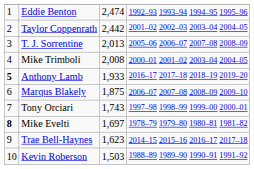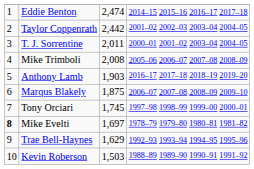 <table class="wikitable">
 <tr>
 </tr>
 <tr>
 <td>1</td>
 <td><a href='#'>Eddie Benton</a></td>
 <td>2,474</td>
-<td style="font-size:80%;"><a href='#'>1992–93</a> <a href='#'>1993–94</a> <a href='#'>1994–95</a> <a href='#'>1995–96</a></td>
+<td style="font-size:80%;"><a href='#'>2014–15</a> <a href='#'>2015–16</a> <a href='#'>2016–17</a> <a href='#'>2017–18</a></td>
 </tr>
 <tr>
 <td>2</td>
 <td><a href='#'>Taylor Coppenrath</a></td>
 <td>2,442</td>
 <td style="font-size:80%;"><a href='#'>2001–02</a> <a href='#'>2002–03</a> <a href='#'>2003–04</a> <a href='#'>2004–05</a></td>
 </tr>
 <tr>
 <td>3</td>
 <td><a href='#'>T. J. Sorrentine</a></td>
-<td>2,013</td>
-<td style="font-size:80%;"><a href='#'>2005–06</a> <a href='#'>2006–07</a> <a href='#'>2007–08</a> <a href='#'>2008–09</a></td>
+<td>2,011</td>
+<td style="font-size:80%;"><a href='#'>2000–01</a> <a href='#'>2001–02</a> <a href='#'>2003–04</a> <a href='#'>2004–05</a></td>
 </tr>
 <tr>
 <td>4</td>
 <td>Mike Trimboli</td>
 <td>2,008</td>
-<td style="font-size:80%;"><a href='#'>2000–01</a> <a href='#'>2001–02</a> <a href='#'>2003–04</a> <a href='#'>2004–05</a></td>
+<td style="font-size:80%;"><a href='#'>2005–06</a> <a href='#'>2006–07</a> <a href='#'>2007–08</a> <a href='#'>2008–09</a></td>
 </tr>
 <tr>
-<td><strong>5</strong></td>
+<td>5</td>
 <td><a href='#'>Anthony Lamb</a></td>
-<td>1,933</td>
+<td>1,903</td>
 <td style="font-size:80%;"><a href='#'>2016–17</a> <a href='#'>2017–18</a> <a href='#'>2018–19</a> <a href='#'>2019–20</a></td>
 </tr>
 <tr>
 <td>6</td>
 <td><a href='#'>Marqus Blakely</a></td>
 <td>1,875</td>
 <td style="font-size:80%;"><a href='#'>2006–07</a> <a href='#'>2007–08</a> <a href='#'>2008–09</a> <a href='#'>2009–10</a></td>
 </tr>
 <tr>
 <td>7</td>
 <td>Tony Orciari</td>
-<td>1,743</td>
+<td>1,745</td>
 <td style="font-size:80%;"><a href='#'>1997–98</a> <a href='#'>1998–99</a> <a href='#'>1999–00</a> <a href='#'>2000–01</a></td>
 </tr>
 <tr>
 <td><strong>8</strong></td>
 <td>Mike Evelti</td>
 <td>1,697</td>
 <td style="font-size:80%;"><a href='#'>1978–79</a> <a href='#'>1979–80</a> <a href='#'>1980–81</a> <a href='#'>1981–82</a></td>
 </tr>
 <tr>
 <td>9</td>
 <td><a href='#'>Trae Bell-Haynes</a></td>
-<td>1,623</td>
-<td style="font-size:80%;"><a href='#'>2014–15</a> <a href='#'>2015–16</a> <a href='#'>2016–17</a> <a href='#'>2017–18</a></td>
+<td>1,629</td>
+<td style="font-size:80%;"><a href='#'>1992–93</a> <a href='#'>1993–94</a> <a href='#'>1994–95</a> <a href='#'>1995–96</a></td>
 </tr>
 <tr>
 <td>10</td>
 <td><a href='#'>Kevin Roberson</a></td>
 <td>1,503</td>
 <td style="font-size:80%;"><a href='#'>1988–89</a> <a href='#'>1989–90</a> <a href='#'>1990–91</a> <a href='#'>1991–92</a></td>
 </tr>
 </table>
